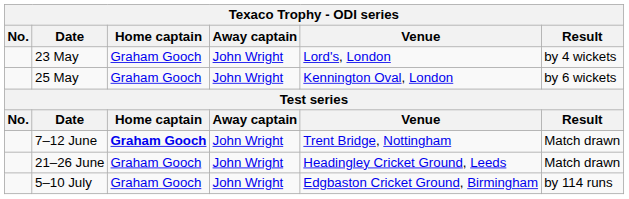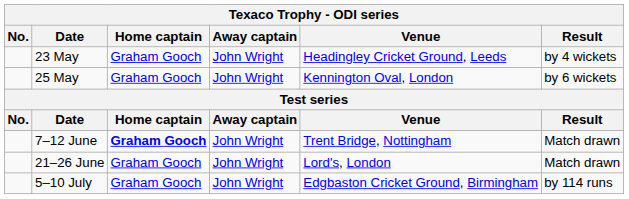 <table class="wikitable">
 <tr>
 <th colspan="9">Texaco Trophy - ODI series</th>
 </tr>
 <tr>
 <th>No.</th>
 <th>Date</th>
 <th>Home captain</th>
 <th>Away captain</th>
 <th>Venue</th>
 <th>Result</th>
 </tr>
 <tr>
 <td></td>
 <td>23 May</td>
 <td><a href='#'>Graham Gooch</a></td>
 <td><a href='#'>John Wright</a></td>
-<td><a href='#'>Lord's</a>, <a href='#'>London</a></td>
+<td><a href='#'>Headingley Cricket Ground</a>, <a href='#'>Leeds</a></td>
 <td> by 4 wickets</td>
 </tr>
 <tr>
 <td></td>
 <td>25 May</td>
 <td><a href='#'>Graham Gooch</a></td>
 <td><a href='#'>John Wright</a></td>
 <td><a href='#'>Kennington Oval</a>, <a href='#'>London</a></td>
 <td> by 6 wickets</td>
 </tr>
 <tr>
 <th colspan="9">Test series</th>
 </tr>
 <tr>
 <th>No.</th>
 <th>Date</th>
 <th>Home captain</th>
 <th>Away captain</th>
 <th>Venue</th>
 <th>Result</th>
 </tr>
 <tr>
 <td></td>
 <td>7–12 June</td>
 <td><strong><a href='#'>Graham Gooch</a></strong></td>
 <td><a href='#'>John Wright</a></td>
 <td><a href='#'>Trent Bridge</a>, <a href='#'>Nottingham</a></td>
 <td>Match drawn</td>
 </tr>
 <tr>
 <td></td>
 <td>21–26 June</td>
 <td><a href='#'>Graham Gooch</a></td>
 <td><a href='#'>John Wright</a></td>
-<td><a href='#'>Headingley Cricket Ground</a>, <a href='#'>Leeds</a></td>
+<td><a href='#'>Lord's</a>, <a href='#'>London</a></td>
 <td>Match drawn</td>
 </tr>
 <tr>
 <td></td>
 <td>5–10 July</td>
 <td><a href='#'>Graham Gooch</a></td>
 <td><a href='#'>John Wright</a></td>
 <td><a href='#'>Edgbaston Cricket Ground</a>, <a href='#'>Birmingham</a></td>
 <td> by 114 runs</td>
 </tr>
 </table>
